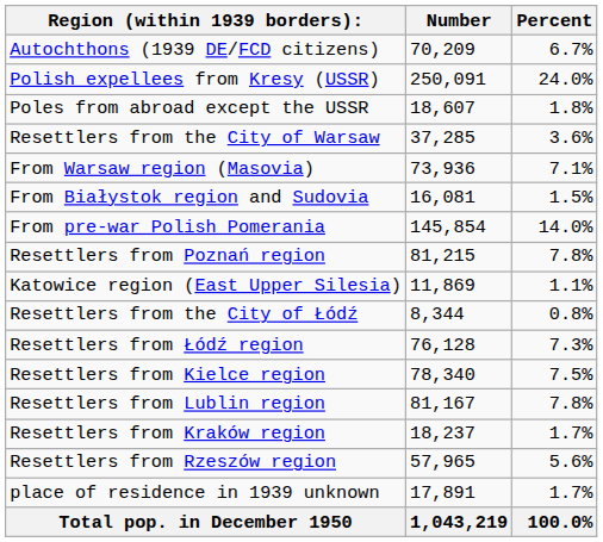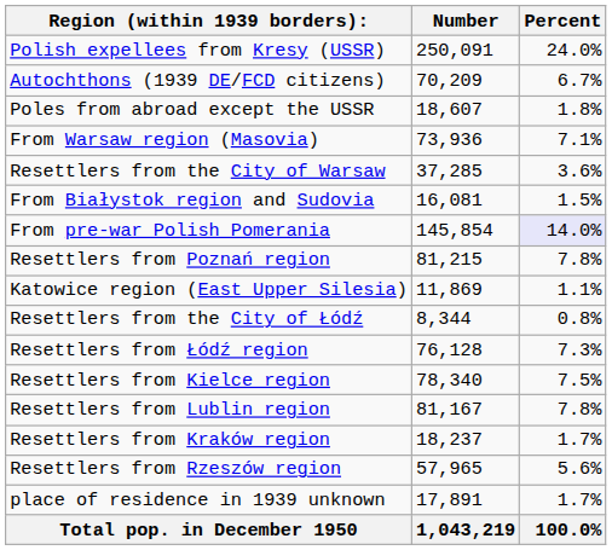 <table class="wikitable sortable">
 <tr>
 <th>Region (within 1939 borders):</th>
 <th>Number</th>
 <th>Percent</th>
 </tr>
 <tr>
+<td><a href='#'>Polish expellees</a> from <a href='#'>Kresy</a> (<a href='#'>USSR</a>)</td>
+<td>250,091</td>
+<td style="text-align: right;">24.0%</td>
+</tr>
+<tr>
 <td><a href='#'>Autochthons</a> (1939 <a href='#'>DE</a>/<a href='#'>FCD</a> citizens)</td>
 <td>70,209</td>
 <td style="text-align: right;">6.7%</td>
-</tr>
-<tr>
-<td><a href='#'>Polish expellees</a> from <a href='#'>Kresy</a> (<a href='#'>USSR</a>)</td>
-<td>250,091</td>
-<td style="text-align: right;">24.0%</td>
 </tr>
 <tr>
 <td>Poles from abroad except the USSR</td>
 <td>18,607</td>
 <td style="text-align: right;">1.8%</td>
 </tr>
 <tr>
+<td>From <a href='#'>Warsaw region</a> (<a href='#'>Masovia</a>)</td>
+<td>73,936</td>
+<td style="text-align: right;">7.1%</td>
+</tr>
+<tr>
 <td>Resettlers from the <a href='#'>City of Warsaw</a></td>
 <td>37,285</td>
 <td style="text-align: right;">3.6%</td>
-</tr>
-<tr>
-<td>From <a href='#'>Warsaw region</a> (<a href='#'>Masovia</a>)</td>
-<td>73,936</td>
-<td style="text-align: right;">7.1%</td>
 </tr>
 <tr>
 <td>From <a href='#'>Białystok region</a> and <a href='#'>Sudovia</a></td>
 <td>16,081</td>
 <td style="text-align: right;">1.5%</td>
 </tr>
 <tr>
 <td>From <a href='#'>pre-war Polish Pomerania</a></td>
 <td>145,854</td>
-<td style="text-align: right;">14.0%</td>
+<td style="background: lavender; text-align: right;">14.0%</td>
 </tr>
 <tr>
 <td>Resettlers from <a href='#'>Poznań region</a></td>
 <td>81,215</td>
 <td style="text-align: right;">7.8%</td>
 </tr>
 <tr>
 <td>Katowice region (<a href='#'>East Upper Silesia</a>)</td>
 <td>11,869</td>
 <td style="text-align: right;">1.1%</td>
 </tr>
 <tr>
 <td>Resettlers from the <a href='#'>City of Łódź</a></td>
 <td>8,344</td>
 <td style="text-align: right;">0.8%</td>
 </tr>
 <tr>
 <td>Resettlers from <a href='#'>Łódź region</a></td>
 <td>76,128</td>
 <td style="text-align: right;">7.3%</td>
 </tr>
 <tr>
 <td>Resettlers from <a href='#'>Kielce region</a></td>
 <td>78,340</td>
 <td style="text-align: right;">7.5%</td>
 </tr>
 <tr>
 <td>Resettlers from <a href='#'>Lublin region</a></td>
 <td>81,167</td>
 <td style="text-align: right;">7.8%</td>
 </tr>
 <tr>
 <td>Resettlers from <a href='#'>Kraków region</a></td>
 <td>18,237</td>
 <td style="text-align: right;">1.7%</td>
 </tr>
 <tr>
 <td>Resettlers from <a href='#'>Rzeszów region</a></td>
 <td>57,965</td>
 <td style="text-align: right;">5.6%</td>
 </tr>
 <tr>
 <td>place of residence in 1939 unknown</td>
 <td>17,891</td>
 <td style="text-align: right;">1.7%</td>
 </tr>
 <tr>
 <th>Total pop. in December 1950</th>
 <th>1,043,219</th>
 <th style="text-align: right;">100.0%</th>
 </tr>
 </table>
